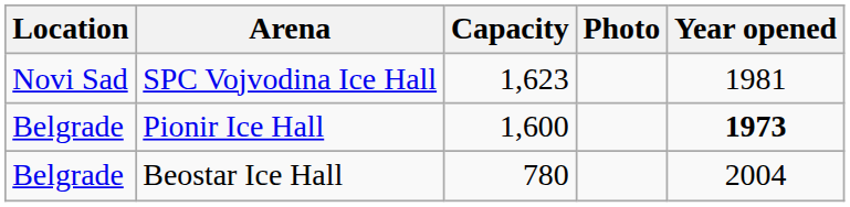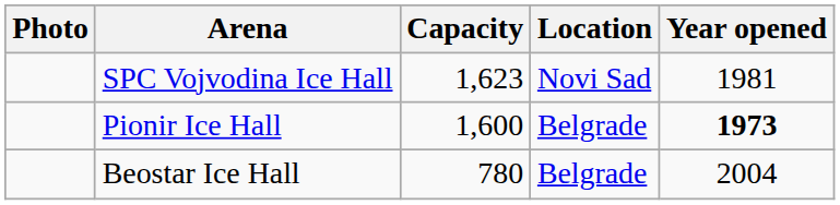 <table class="wikitable sortable">
 <tr>
-<th>Location</th>
+<th>Photo</th>
 <th>Arena</th>
 <th>Capacity</th>
-<th>Photo</th>
+<th>Location</th>
 <th>Year opened</th>
 </tr>
 <tr>
-<td><a href='#'>Novi Sad</a></td>
+<td></td>
 <td><a href='#'>SPC Vojvodina Ice Hall</a></td>
 <td align="right">1,623</td>
-<td></td>
+<td><a href='#'>Novi Sad</a></td>
 <td align=center>1981</td>
 </tr>
 <tr>
-<td><a href='#'>Belgrade</a></td>
+<td></td>
 <td><a href='#'>Pionir Ice Hall</a></td>
 <td align="right">1,600</td>
-<td></td>
+<td><a href='#'>Belgrade</a></td>
 <td align=center><strong>1973</strong></td>
 </tr>
 <tr>
-<td><a href='#'>Belgrade</a></td>
+<td></td>
 <td>Beostar Ice Hall</td>
 <td align="right">780</td>
-<td></td>
+<td><a href='#'>Belgrade</a></td>
 <td align=center>2004</td>
 </tr>
 </table>
